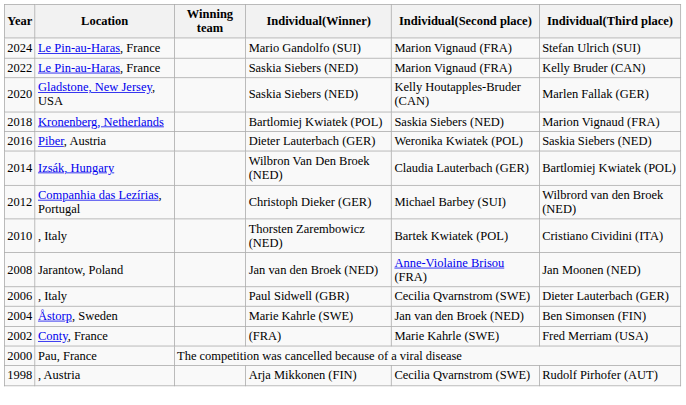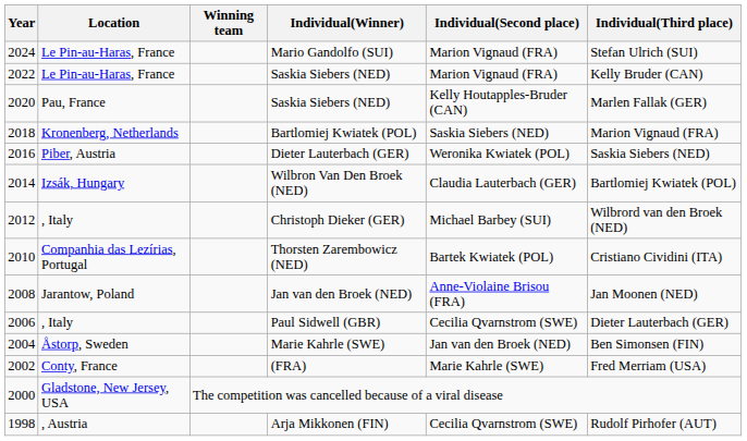 <table class="wikitable">
 <tr>
 <th>Year</th>
 <th>Location</th>
 <th>Winning team</th>
 <th>Individual(Winner)</th>
 <th>Individual(Second place)</th>
 <th>Individual(Third place)</th>
 </tr>
 <tr>
 <td>2024</td>
 <td><a href='#'>Le Pin-au-Haras</a>, France</td>
 <td></td>
 <td>Mario Gandolfo (SUI)</td>
 <td>Marion Vignaud (FRA)</td>
 <td>Stefan Ulrich (SUI)</td>
 </tr>
 <tr>
 <td>2022</td>
 <td><a href='#'>Le Pin-au-Haras</a>, France</td>
 <td></td>
 <td>Saskia Siebers (NED)</td>
 <td>Marion Vignaud (FRA)</td>
 <td>Kelly Bruder (CAN)</td>
 </tr>
 <tr>
 <td>2020</td>
-<td><a href='#'>Gladstone, New Jersey</a>, USA</td>
+<td>Pau, France</td>
 <td></td>
 <td>Saskia Siebers (NED)</td>
 <td>Kelly Houtapples-Bruder (CAN)</td>
 <td>Marlen Fallak (GER)</td>
 </tr>
 <tr>
 <td>2018</td>
 <td><a href='#'>Kronenberg, Netherlands</a></td>
 <td></td>
 <td>Bartlomiej Kwiatek (POL)</td>
 <td>Saskia Siebers (NED)</td>
 <td>Marion Vignaud (FRA)</td>
 </tr>
 <tr>
 <td>2016</td>
 <td><a href='#'>Piber</a>, Austria</td>
 <td></td>
 <td>Dieter Lauterbach (GER)</td>
 <td>Weronika Kwiatek (POL)</td>
 <td>Saskia Siebers (NED)</td>
 </tr>
 <tr>
 <td>2014</td>
 <td><a href='#'>Izsák, Hungary</a></td>
 <td></td>
 <td>Wilbron Van Den Broek (NED)</td>
 <td>Claudia Lauterbach (GER)</td>
 <td>Bartlomiej Kwiatek (POL)</td>
 </tr>
 <tr>
 <td>2012</td>
-<td><a href='#'>Companhia das Lezírias</a>, Portugal</td>
+<td>, Italy</td>
 <td></td>
 <td>Christoph Dieker (GER)</td>
 <td>Michael Barbey (SUI)</td>
 <td>Wilbrord van den Broek (NED)</td>
 </tr>
 <tr>
 <td>2010</td>
-<td>, Italy</td>
+<td><a href='#'>Companhia das Lezírias</a>, Portugal</td>
 <td></td>
 <td>Thorsten Zarembowicz (NED)</td>
 <td>Bartek Kwiatek (POL)</td>
 <td>Cristiano Cividini (ITA)</td>
 </tr>
 <tr>
 <td>2008</td>
 <td>Jarantow, Poland</td>
 <td></td>
 <td>Jan van den Broek (NED)</td>
 <td><a href='#'>Anne-Violaine Brisou</a> (FRA)</td>
 <td>Jan Moonen (NED)</td>
 </tr>
 <tr>
 <td>2006</td>
 <td>, Italy</td>
 <td></td>
 <td>Paul Sidwell (GBR)</td>
 <td>Cecilia Qvarnstrom (SWE)</td>
 <td>Dieter Lauterbach (GER)</td>
 </tr>
 <tr>
 <td>2004</td>
 <td><a href='#'>Åstorp</a>, Sweden</td>
 <td></td>
 <td>Marie Kahrle (SWE)</td>
 <td>Jan van den Broek (NED)</td>
 <td>Ben Simonsen (FIN)</td>
 </tr>
 <tr>
 <td>2002</td>
 <td><a href='#'>Conty</a>, France</td>
 <td></td>
 <td> (FRA)</td>
 <td>Marie Kahrle (SWE)</td>
 <td>Fred Merriam (USA)</td>
 </tr>
 <tr>
 <td>2000</td>
-<td>Pau, France</td>
+<td><a href='#'>Gladstone, New Jersey</a>, USA</td>
 <td colspan=4>The competition was cancelled because of a viral disease</td>
 </tr>
 <tr>
 <td>1998</td>
 <td>, Austria</td>
 <td></td>
 <td>Arja Mikkonen (FIN)</td>
 <td>Cecilia Qvarnstrom (SWE)</td>
 <td>Rudolf Pirhofer (AUT)</td>
 </tr>
 </table>
